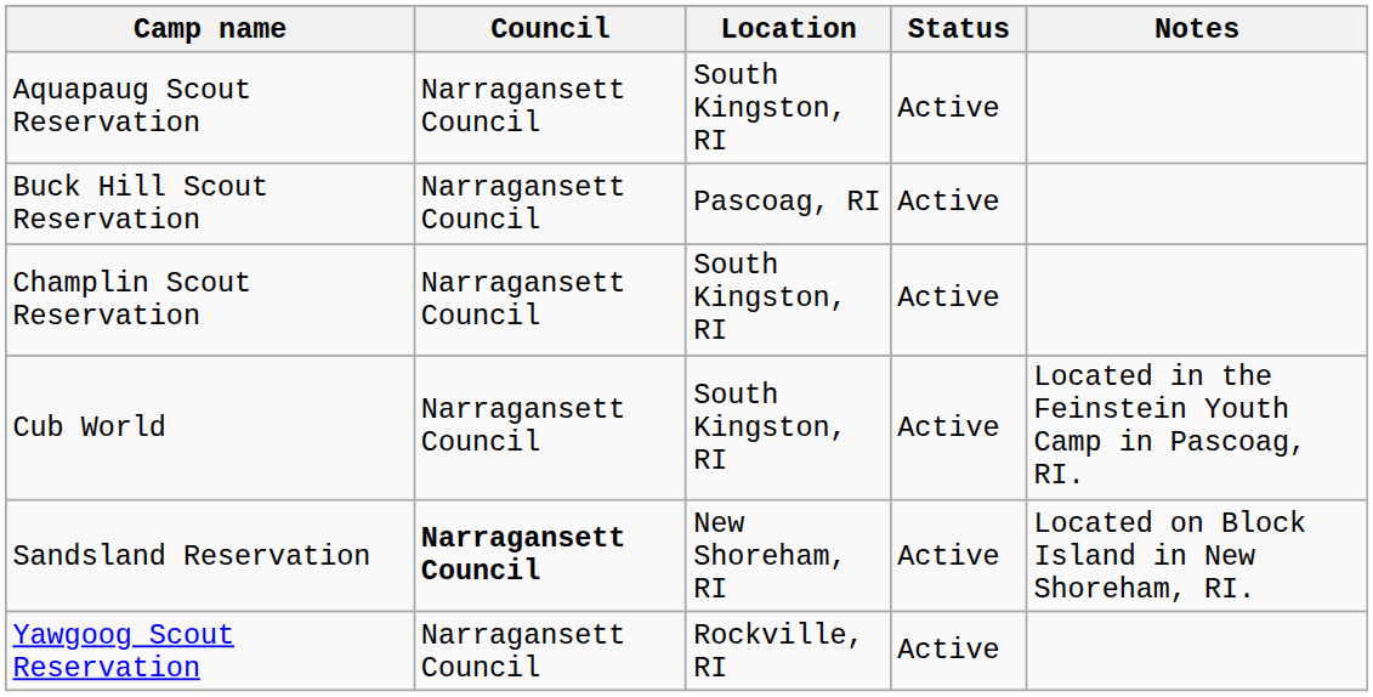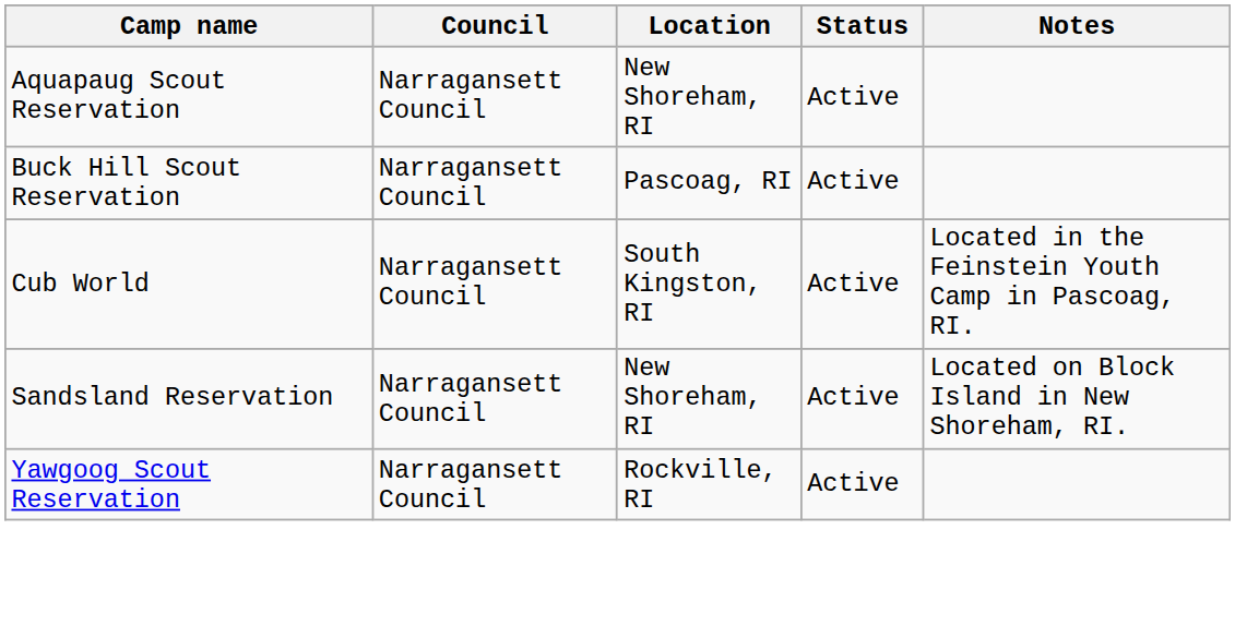 <table class="wikitable sortable" border="1" width="100%">
 <tr>
 <th scope="col" width="30%">Camp name</th>
 <th scope="col" width="20%">Council</th>
 <th scope="col" width="15%">Location</th>
 <th scope="col" width="10%">Status</th>
 <th scope="col" width="25%"  class="unsortable">Notes</th>
 </tr>
 <tr>
 <td>Aquapaug Scout Reservation</td>
 <td>Narragansett Council</td>
-<td>South Kingston, RI</td>
+<td>New Shoreham, RI</td>
 <td>Active</td>
 <td></td>
 </tr>
 <tr>
 <td>Buck Hill Scout Reservation</td>
 <td>Narragansett Council</td>
 <td>Pascoag, RI</td>
-<td>Active</td>
-<td></td>
-</tr>
-<tr>
-<td>Champlin Scout Reservation</td>
-<td>Narragansett Council</td>
-<td>South Kingston, RI</td>
 <td>Active</td>
 <td></td>
 </tr>
 <tr>
 <td>Cub World</td>
 <td>Narragansett Council</td>
 <td>South Kingston, RI</td>
 <td>Active</td>
 <td>Located in the Feinstein Youth Camp in Pascoag, RI.</td>
 </tr>
 <tr>
 <td>Sandsland Reservation</td>
-<td><strong>Narragansett Council</strong></td>
+<td>Narragansett Council</td>
 <td>New Shoreham, RI</td>
 <td>Active</td>
 <td>Located on Block Island in New Shoreham, RI.</td>
 </tr>
 <tr>
 <td><a href='#'>Yawgoog Scout Reservation</a></td>
 <td>Narragansett Council</td>
 <td>Rockville, RI</td>
 <td>Active</td>
 <td></td>
 </tr>
 </table>
